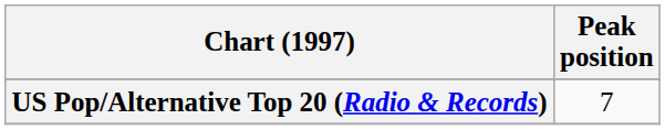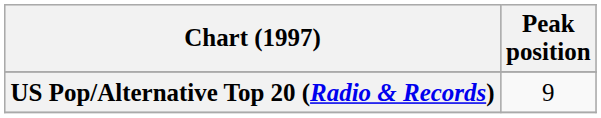 <table class="wikitable sortable plainrowheaders">
 <tr>
 <th>Chart (1997)</th>
 <th>Peak<br>position</th>
 </tr>
 <tr>
 </tr>
 <tr>
 </tr>
 <tr>
 </tr>
 <tr>
 </tr>
 <tr>
 </tr>
 <tr>
 </tr>
 <tr>
 </tr>
 <tr>
 </tr>
 <tr>
 </tr>
 <tr>
 <th scope="row">US Pop/Alternative Top 20 (<em><a href='#'>Radio & Records</a></em>)</th>
-<td align="center">7</td>
+<td align="center">9</td>
 </tr>
 <tr>
 </tr>
 </table>
